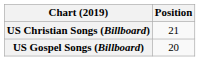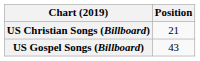 <table class="wikitable plainrowheaders sortable" style="text-align:center">
 <tr>
 <th scope="col">Chart (2019)</th>
 <th scope="col">Position</th>
 </tr>
 <tr>
 <th scope="row">US Christian Songs (<em>Billboard</em>)</th>
 <td>21</td>
 </tr>
 <tr>
 <th scope="row">US Gospel Songs (<em>Billboard</em>)</th>
-<td>20</td>
+<td>43</td>
 </tr>
 </table>
